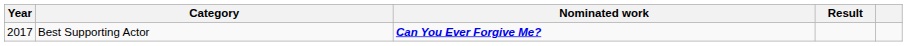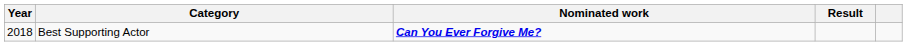 <table class=wikitable>
 <tr>
 <th scope="col" style="width:1em;">Year</th>
 <th scope="col" style="width:33em;">Category</th>
 <th scope="col" style="width:39em;">Nominated work</th>
 <th scope="col" style="width:5em;">Result</th>
 <th scope="col" style="width:2em;"></th>
 </tr>
 <tr>
-<td>2017</td>
+<td>2018</td>
 <td>Best Supporting Actor</td>
 <td><strong><em><a href='#'>Can You Ever Forgive Me?</a></em></strong></td>
 <td></td>
 <td style="text-align:center;"></td>
 </tr>
 </table>
